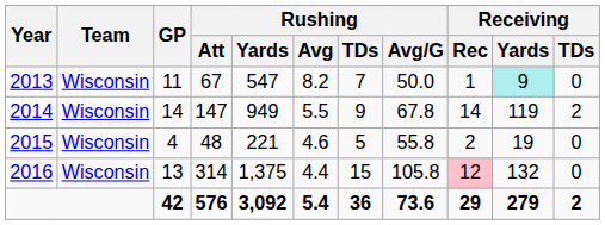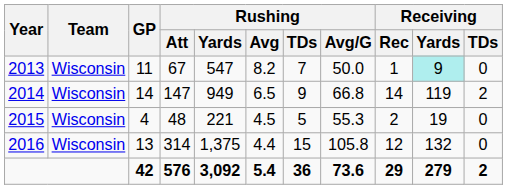 <table class="wikitable" style="text-align:center;">
 <tr>
 <th rowspan="2">Year</th>
 <th rowspan="2">Team</th>
 <th rowspan="2">GP</th>
 <th colspan=5>Rushing</th>
 <th colspan=3>Receiving</th>
 </tr>
 <tr>
 <th>Att</th>
 <th>Yards</th>
 <th>Avg</th>
 <th>TDs</th>
 <th>Avg/G</th>
 <th>Rec</th>
 <th>Yards</th>
 <th>TDs</th>
 </tr>
 <tr>
 <td><a href='#'>2013</a></td>
 <td><a href='#'>Wisconsin</a></td>
 <td>11</td>
 <td>67</td>
 <td>547</td>
 <td>8.2</td>
 <td>7</td>
 <td>50.0</td>
 <td>1</td>
 <td style="background: paleturquoise;">9</td>
 <td>0</td>
 </tr>
 <tr>
 <td><a href='#'>2014</a></td>
 <td><a href='#'>Wisconsin</a></td>
 <td>14</td>
 <td>147</td>
 <td>949</td>
-<td>5.5</td>
+<td>6.5</td>
 <td>9</td>
-<td>67.8</td>
+<td>66.8</td>
 <td>14</td>
 <td>119</td>
 <td>2</td>
 </tr>
 <tr>
 <td><a href='#'>2015</a></td>
 <td><a href='#'>Wisconsin</a></td>
 <td>4</td>
 <td>48</td>
 <td>221</td>
-<td>4.6</td>
+<td>4.5</td>
 <td>5</td>
-<td>55.8</td>
+<td>55.3</td>
 <td>2</td>
 <td>19</td>
 <td>0</td>
 </tr>
 <tr>
 <td><a href='#'>2016</a></td>
 <td><a href='#'>Wisconsin</a></td>
 <td>13</td>
 <td>314</td>
 <td>1,375</td>
 <td>4.4</td>
 <td>15</td>
 <td>105.8</td>
-<td style="background: pink;">12</td>
+<td>12</td>
 <td>132</td>
 <td>0</td>
 </tr>
 <tr>
 <td colspan=2><strong></strong></td>
 <td><strong>42</strong></td>
 <td><strong>576</strong></td>
 <td><strong>3,092</strong></td>
 <td><strong>5.4</strong></td>
 <td><strong>36</strong></td>
 <td><strong>73.6</strong></td>
 <td><strong>29</strong></td>
 <td><strong>279</strong></td>
 <td><strong>2</strong></td>
 </tr>
 </table>
